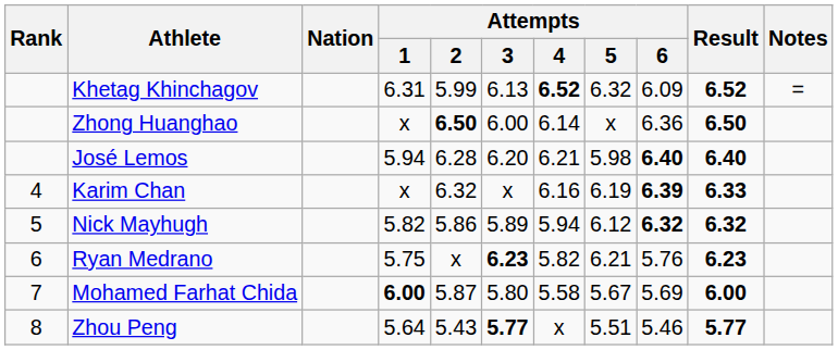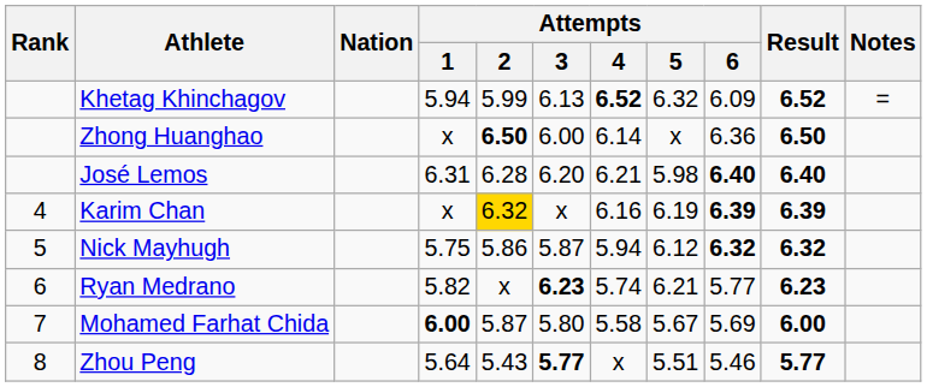 <table class="wikitable sortable" style="text-align:center">
 <tr>
 <th rowspan="2">Rank</th>
 <th rowspan="2">Athlete</th>
 <th rowspan="2">Nation</th>
 <th colspan="6">Attempts</th>
 <th rowspan="2">Result</th>
 <th rowspan="2">Notes</th>
 </tr>
 <tr>
 <th>1</th>
 <th>2</th>
 <th>3</th>
 <th>4</th>
 <th>5</th>
 <th>6</th>
 </tr>
 <tr>
 <td></td>
 <td align=left><a href='#'>Khetag Khinchagov</a></td>
 <td align=left></td>
-<td>6.31</td>
+<td>5.94</td>
 <td>5.99</td>
 <td>6.13</td>
 <td><strong>6.52</strong></td>
 <td>6.32</td>
 <td>6.09</td>
 <td><strong>6.52</strong></td>
 <td>=</td>
 </tr>
 <tr>
 <td></td>
 <td align=left><a href='#'>Zhong Huanghao</a></td>
 <td align=left></td>
 <td>x</td>
 <td><strong>6.50</strong></td>
 <td>6.00</td>
 <td>6.14</td>
 <td>x</td>
 <td>6.36</td>
 <td><strong>6.50</strong></td>
 <td></td>
 </tr>
 <tr>
 <td></td>
 <td align=left><a href='#'>José Lemos</a></td>
 <td align=left></td>
-<td>5.94</td>
+<td>6.31</td>
 <td>6.28</td>
 <td>6.20</td>
 <td>6.21</td>
 <td>5.98</td>
 <td><strong>6.40</strong></td>
 <td><strong>6.40</strong></td>
 <td></td>
 </tr>
 <tr>
 <td>4</td>
 <td align=left><a href='#'>Karim Chan</a></td>
 <td align=left></td>
 <td>x</td>
-<td>6.32</td>
+<td style="background: gold;">6.32</td>
 <td>x</td>
 <td>6.16</td>
 <td>6.19</td>
 <td><strong>6.39</strong></td>
-<td><strong>6.33</strong></td>
+<td><strong>6.39</strong></td>
 <td></td>
 </tr>
 <tr>
 <td>5</td>
 <td align=left><a href='#'>Nick Mayhugh</a></td>
 <td align=left></td>
-<td>5.82</td>
+<td>5.75</td>
 <td>5.86</td>
-<td>5.89</td>
+<td>5.87</td>
 <td>5.94</td>
 <td>6.12</td>
 <td><strong>6.32</strong></td>
 <td><strong>6.32</strong></td>
 <td></td>
 </tr>
 <tr>
 <td>6</td>
 <td align=left><a href='#'>Ryan Medrano</a></td>
 <td align=left></td>
-<td>5.75</td>
+<td>5.82</td>
 <td>x</td>
 <td><strong>6.23</strong></td>
-<td>5.82</td>
+<td>5.74</td>
 <td>6.21</td>
-<td>5.76</td>
+<td>5.77</td>
 <td><strong>6.23</strong></td>
 <td></td>
 </tr>
 <tr>
 <td>7</td>
 <td align=left><a href='#'>Mohamed Farhat Chida</a></td>
 <td align=left></td>
 <td><strong>6.00</strong></td>
 <td>5.87</td>
 <td>5.80</td>
 <td>5.58</td>
 <td>5.67</td>
 <td>5.69</td>
 <td><strong>6.00</strong></td>
 <td></td>
 </tr>
 <tr>
 <td>8</td>
 <td align=left><a href='#'>Zhou Peng</a></td>
 <td align=left></td>
 <td>5.64</td>
 <td>5.43</td>
 <td><strong>5.77</strong></td>
 <td>x</td>
 <td>5.51</td>
 <td>5.46</td>
 <td><strong>5.77</strong></td>
 <td></td>
 </tr>
 </table>
